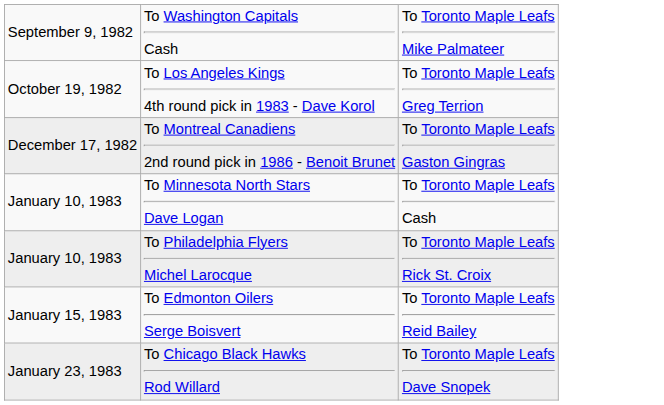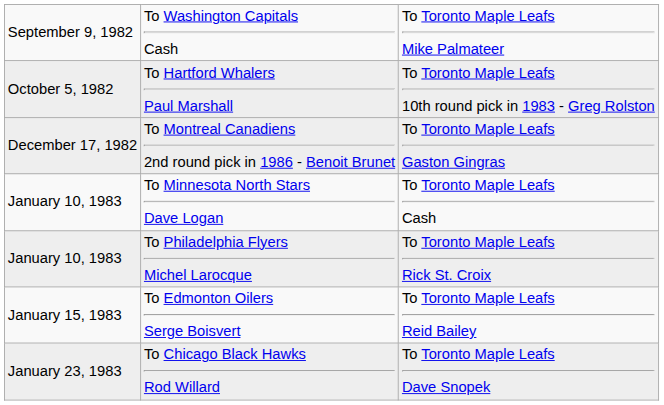 <table class="wikitable">
 <tr>
 <td>September 9, 1982</td>
 <td valign="top">To <a href='#'>Washington Capitals</a><hr>Cash</td>
 <td valign="top">To <a href='#'>Toronto Maple Leafs</a><hr><a href='#'>Mike Palmateer</a></td>
 </tr>
-<tr>
-<td>October 19, 1982</td>
-<td valign="top">To <a href='#'>Los Angeles Kings</a><hr>4th round pick in <a href='#'>1983</a> - <a href='#'>Dave Korol</a></td>
-<td valign="top">To <a href='#'>Toronto Maple Leafs</a><hr><a href='#'>Greg Terrion</a></td>
+<tr style="background:#eee;">
+<td>October 5, 1982</td>
+<td valign="top">To <a href='#'>Hartford Whalers</a><hr><a href='#'>Paul Marshall</a></td>
+<td valign="top">To <a href='#'>Toronto Maple Leafs</a><hr>10th round pick in <a href='#'>1983</a> - <a href='#'>Greg Rolston</a></td>
 </tr>
 <tr style="background:#eee;">
 <td>December 17, 1982</td>
 <td valign="top">To <a href='#'>Montreal Canadiens</a><hr>2nd round pick in <a href='#'>1986</a> - <a href='#'>Benoit Brunet</a></td>
 <td valign="top">To <a href='#'>Toronto Maple Leafs</a><hr><a href='#'>Gaston Gingras</a></td>
 </tr>
 <tr>
 <td>January 10, 1983</td>
 <td valign="top">To <a href='#'>Minnesota North Stars</a><hr><a href='#'>Dave Logan</a></td>
 <td valign="top">To <a href='#'>Toronto Maple Leafs</a><hr>Cash</td>
 </tr>
 <tr style="background:#eee;">
 <td>January 10, 1983</td>
 <td valign="top">To <a href='#'>Philadelphia Flyers</a><hr><a href='#'>Michel Larocque</a></td>
 <td valign="top">To <a href='#'>Toronto Maple Leafs</a><hr><a href='#'>Rick St. Croix</a></td>
 </tr>
 <tr>
 <td>January 15, 1983</td>
 <td valign="top">To <a href='#'>Edmonton Oilers</a><hr><a href='#'>Serge Boisvert</a></td>
 <td valign="top">To <a href='#'>Toronto Maple Leafs</a><hr><a href='#'>Reid Bailey</a></td>
 </tr>
 <tr style="background:#eee;">
 <td>January 23, 1983</td>
 <td valign="top">To <a href='#'>Chicago Black Hawks</a><hr><a href='#'>Rod Willard</a></td>
 <td valign="top">To <a href='#'>Toronto Maple Leafs</a><hr><a href='#'>Dave Snopek</a></td>
 </tr>
 </table>
